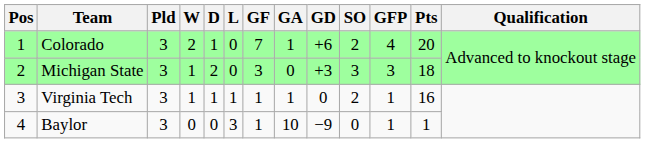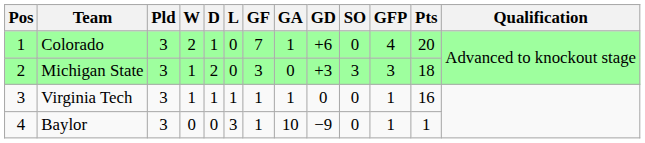 <table class="wikitable" style="text-align:center">
 <tr>
 <th>Pos</th>
 <th>Team</th>
 <th>Pld</th>
 <th>W</th>
 <th>D</th>
 <th>L</th>
 <th>GF</th>
 <th>GA</th>
 <th>GD</th>
 <th>SO</th>
 <th>GFP</th>
 <th>Pts</th>
 <th>Qualification</th>
 </tr>
 <tr bgcolor="#9eff9e">
 <td>1</td>
 <td style="text-align:left">Colorado</td>
 <td>3</td>
 <td>2</td>
 <td>1</td>
 <td>0</td>
 <td>7</td>
 <td>1</td>
 <td>+6</td>
-<td>2</td>
+<td>0</td>
 <td>4</td>
 <td>20</td>
 <td rowspan="2">Advanced to knockout stage</td>
 </tr>
 <tr bgcolor="#9eff9e">
 <td>2</td>
 <td style="text-align:left">Michigan State</td>
 <td>3</td>
 <td>1</td>
 <td>2</td>
 <td>0</td>
 <td>3</td>
 <td>0</td>
 <td>+3</td>
 <td>3</td>
 <td>3</td>
 <td>18</td>
 </tr>
 <tr>
 <td>3</td>
 <td style="text-align:left">Virginia Tech</td>
 <td>3</td>
 <td>1</td>
 <td>1</td>
 <td>1</td>
 <td>1</td>
 <td>1</td>
 <td>0</td>
-<td>2</td>
+<td>0</td>
 <td>1</td>
 <td>16</td>
 <td rowspan="2"></td>
 </tr>
 <tr>
 <td>4</td>
 <td style="text-align:left">Baylor</td>
 <td>3</td>
 <td>0</td>
 <td>0</td>
 <td>3</td>
 <td>1</td>
 <td>10</td>
 <td>−9</td>
 <td>0</td>
 <td>1</td>
 <td>1</td>
 </tr>
 </table>
